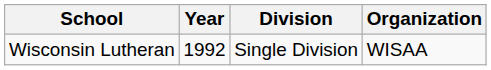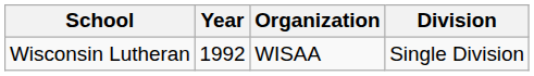 <table class="wikitable">
 <tr>
 <th>School</th>
 <th>Year</th>
+<th>Organization</th>
 <th>Division</th>
-<th>Organization</th>
 </tr>
 <tr>
 <td>Wisconsin Lutheran</td>
 <td>1992</td>
+<td>WISAA</td>
 <td>Single Division</td>
-<td>WISAA</td>
 </tr>
 </table>
